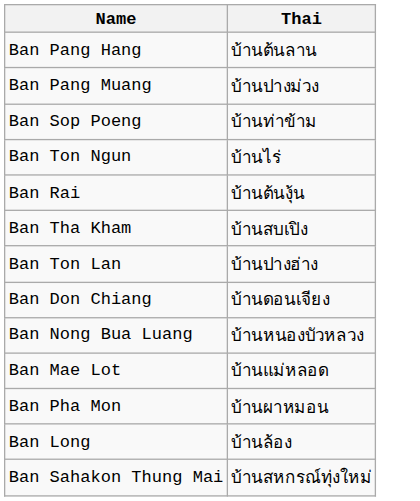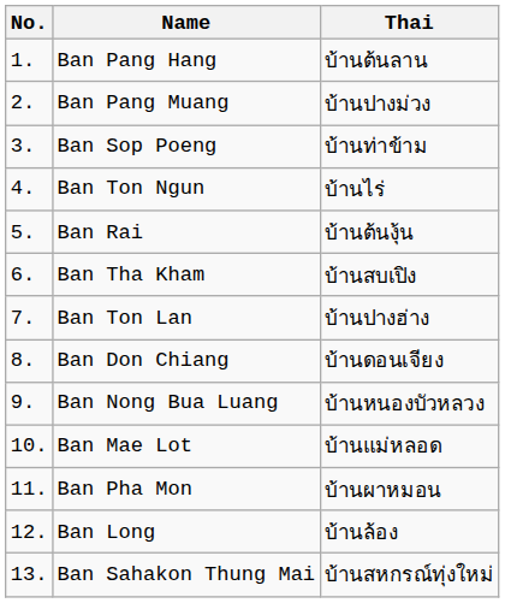 <table class="wikitable sortable">
 <tr>
+<th>No.</th>
 <th>Name</th>
 <th>Thai</th>
 </tr>
 <tr>
+<td>1.</td>
 <td>Ban Pang Hang</td>
 <td>บ้านต้นลาน</td>
 </tr>
 <tr>
+<td>2.</td>
 <td>Ban Pang Muang</td>
 <td>บ้านปางม่วง</td>
 </tr>
 <tr>
+<td>3.</td>
 <td>Ban Sop Poeng</td>
 <td>บ้านท่าข้าม</td>
 </tr>
 <tr>
+<td>4.</td>
 <td>Ban Ton Ngun</td>
 <td>บ้านไร่</td>
 </tr>
 <tr>
+<td>5.</td>
 <td>Ban Rai</td>
 <td>บ้านต้นงุ้น</td>
 </tr>
 <tr>
+<td>6.</td>
 <td>Ban Tha Kham</td>
 <td>บ้านสบเปิง</td>
 </tr>
 <tr>
+<td>7.</td>
 <td>Ban Ton Lan</td>
 <td>บ้านปางฮ่าง</td>
 </tr>
 <tr>
+<td>8.</td>
 <td>Ban Don Chiang</td>
 <td>บ้านดอนเจียง</td>
 </tr>
 <tr>
+<td>9.</td>
 <td>Ban Nong Bua Luang</td>
 <td>บ้านหนองบัวหลวง</td>
 </tr>
 <tr>
+<td>10.</td>
 <td>Ban Mae Lot</td>
 <td>บ้านแม่หลอด</td>
 </tr>
 <tr>
+<td>11.</td>
 <td>Ban Pha Mon</td>
 <td>บ้านผาหมอน</td>
 </tr>
 <tr>
+<td>12.</td>
 <td>Ban Long</td>
 <td>บ้านล้อง</td>
 </tr>
 <tr>
+<td>13.</td>
 <td>Ban Sahakon Thung Mai</td>
 <td>บ้านสหกรณ์ทุ่งใหม่</td>
 </tr>
 </table>
